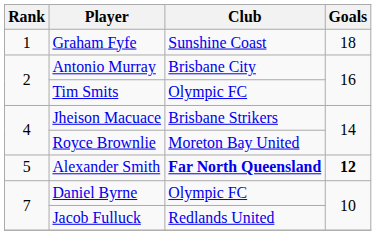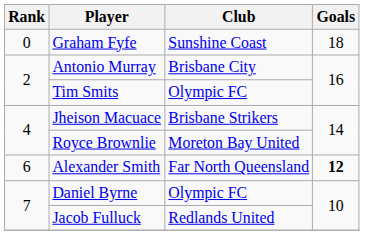 <table class=wikitable style=text-align:center>
 <tr>
 <th>Rank</th>
 <th>Player</th>
 <th>Club</th>
 <th>Goals</th>
 </tr>
 <tr>
-<td>1</td>
+<td>0</td>
 <td align=left> <a href='#'>Graham Fyfe</a></td>
 <td align=left><a href='#'>Sunshine Coast</a></td>
 <td>18</td>
 </tr>
 <tr>
 <td rowspan=2>2</td>
 <td align=left> <a href='#'>Antonio Murray</a></td>
 <td align=left><a href='#'>Brisbane City</a></td>
 <td rowspan=2>16</td>
 </tr>
 <tr>
 <td align=left> <a href='#'>Tim Smits</a></td>
 <td align=left><a href='#'>Olympic FC</a></td>
 </tr>
 <tr>
 <td rowspan=2>4</td>
 <td align=left> <a href='#'>Jheison Macuace</a></td>
 <td align=left><a href='#'>Brisbane Strikers</a></td>
 <td rowspan=2>14</td>
 </tr>
 <tr>
 <td align=left> <a href='#'>Royce Brownlie</a></td>
 <td align=left><a href='#'>Moreton Bay United</a></td>
 </tr>
 <tr>
-<td>5</td>
+<td>6</td>
 <td align=left> <a href='#'>Alexander Smith</a></td>
-<td align=left><strong><a href='#'>Far North Queensland</a></strong></td>
+<td align=left><a href='#'>Far North Queensland</a></td>
 <td><strong>12</strong></td>
 </tr>
 <tr>
 <td rowspan=2>7</td>
 <td align=left> <a href='#'>Daniel Byrne</a></td>
 <td align=left><a href='#'>Olympic FC</a></td>
 <td rowspan=2>10</td>
 </tr>
 <tr>
 <td align=left> <a href='#'>Jacob Fulluck</a></td>
 <td align=left><a href='#'>Redlands United</a></td>
 </tr>
 <tr>
 </tr>
 </table>
